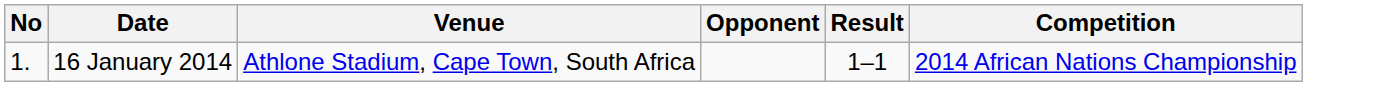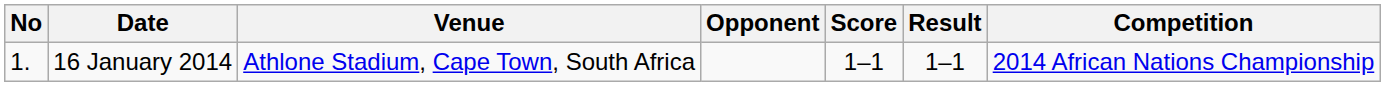 <table class="wikitable">
 <tr>
 <th>No</th>
 <th>Date</th>
 <th>Venue</th>
 <th>Opponent</th>
+<th>Score</th>
 <th>Result</th>
 <th>Competition</th>
 </tr>
 <tr>
 <td>1.</td>
 <td>16 January 2014</td>
 <td><a href='#'>Athlone Stadium</a>, <a href='#'>Cape Town</a>, South Africa</td>
 <td></td>
 <td align=center>1–1</td>
+<td align=center>1–1</td>
 <td><a href='#'>2014 African Nations Championship</a></td>
 </tr>
 </table>
